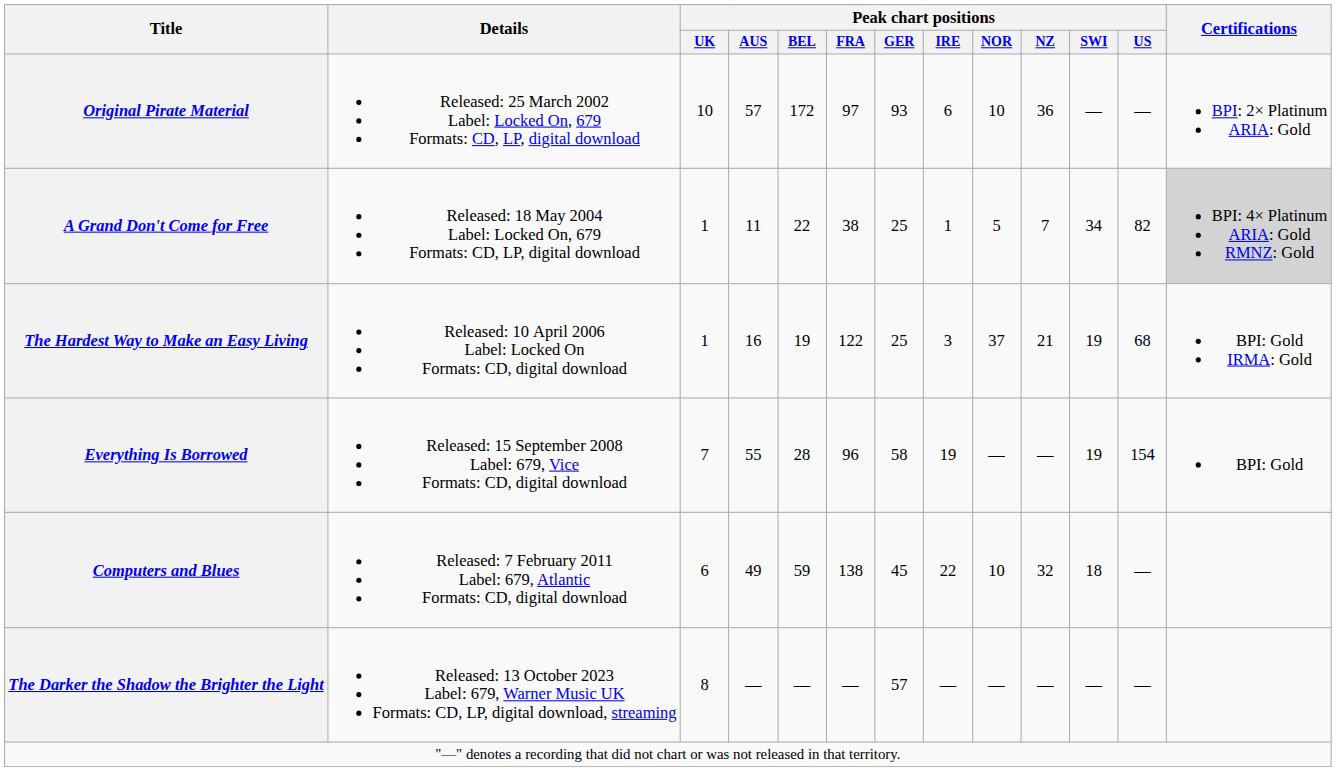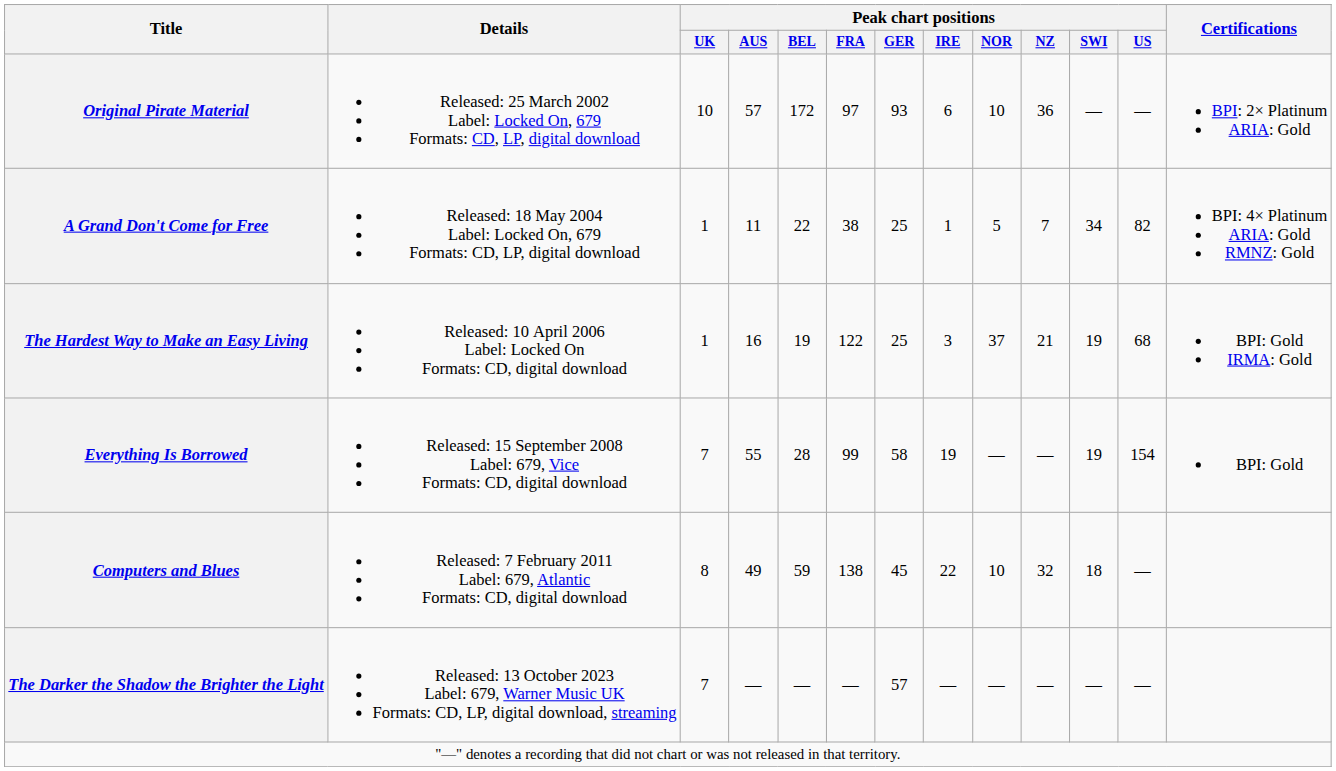 <table class="wikitable plainrowheaders" style="text-align:center;" border="1">
 <tr>
 <th scope="col" rowspan="2">Title</th>
 <th scope="col" rowspan="2">Details</th>
 <th scope="col" colspan="10">Peak chart positions</th>
 <th scope="col" rowspan="2"><a href='#'>Certifications</a></th>
 </tr>
 <tr>
 <th scope="col" style="width:3em;font-size:85%;"><a href='#'>UK</a><br></th>
 <th scope="col" style="width:3em;font-size:85%;"><a href='#'>AUS</a><br></th>
 <th scope="col" style="width:3em;font-size:85%;"><a href='#'>BEL</a><br></th>
 <th scope="col" style="width:3em;font-size:85%;"><a href='#'>FRA</a><br></th>
 <th scope="col" style="width:3em;font-size:85%;"><a href='#'>GER</a><br></th>
 <th scope="col" style="width:3em;font-size:85%;"><a href='#'>IRE</a><br></th>
 <th scope="col" style="width:3em;font-size:85%;"><a href='#'>NOR</a><br></th>
 <th scope="col" style="width:3em;font-size:85%;"><a href='#'>NZ</a><br></th>
 <th scope="col" style="width:3em;font-size:85%;"><a href='#'>SWI</a><br></th>
 <th scope="col" style="width:3em;font-size:85%;"><a href='#'>US</a><br></th>
 </tr>
 <tr>
 <th scope="row"><em><a href='#'>Original Pirate Material</a></em></th>
 <td><br><ul><li>Released: 25 March 2002</li><li>Label: <a href='#'>Locked On</a>, <a href='#'>679</a></li><li>Formats: <a href='#'>CD</a>, <a href='#'>LP</a>, <a href='#'>digital download</a></li></ul></td>
 <td>10</td>
 <td>57</td>
 <td>172</td>
 <td>97</td>
 <td>93</td>
 <td>6</td>
 <td>10</td>
 <td>36</td>
 <td>—</td>
 <td>—</td>
 <td><br><ul><li><a href='#'>BPI</a>: 2× Platinum</li><li><a href='#'>ARIA</a>: Gold</li></ul></td>
 </tr>
 <tr>
 <th scope="row"><em><a href='#'>A Grand Don't Come for Free</a></em></th>
 <td><br><ul><li>Released: 18 May 2004</li><li>Label: Locked On, 679</li><li>Formats: CD, LP, digital download</li></ul></td>
 <td>1</td>
 <td>11</td>
 <td>22</td>
 <td>38</td>
 <td>25</td>
 <td>1</td>
 <td>5</td>
 <td>7</td>
 <td>34</td>
 <td>82</td>
-<td style="background: lightgrey;"><br><ul><li>BPI: 4× Platinum</li><li><a href='#'>ARIA</a>: Gold</li><li><a href='#'>RMNZ</a>: Gold</li></ul></td>
+<td><br><ul><li>BPI: 4× Platinum</li><li><a href='#'>ARIA</a>: Gold</li><li><a href='#'>RMNZ</a>: Gold</li></ul></td>
 </tr>
 <tr>
 <th scope="row"><em><a href='#'>The Hardest Way to Make an Easy Living</a></em></th>
 <td><br><ul><li>Released: 10 April 2006</li><li>Label: Locked On</li><li>Formats: CD, digital download</li></ul></td>
 <td>1</td>
 <td>16</td>
 <td>19</td>
 <td>122</td>
 <td>25</td>
 <td>3</td>
 <td>37</td>
 <td>21</td>
 <td>19</td>
 <td>68</td>
 <td><br><ul><li>BPI: Gold</li><li><a href='#'>IRMA</a>: Gold</li></ul></td>
 </tr>
 <tr>
 <th scope="row"><em><a href='#'>Everything Is Borrowed</a></em></th>
 <td><br><ul><li>Released: 15 September 2008</li><li>Label: 679, <a href='#'>Vice</a></li><li>Formats: CD, digital download</li></ul></td>
 <td>7</td>
 <td>55</td>
 <td>28</td>
-<td>96</td>
+<td>99</td>
 <td>58</td>
 <td>19</td>
 <td>—</td>
 <td>—</td>
 <td>19</td>
 <td>154</td>
 <td><br><ul><li>BPI: Gold</li></ul></td>
 </tr>
 <tr>
 <th scope="row"><em><a href='#'>Computers and Blues</a></em></th>
 <td><br><ul><li>Released: 7 February 2011</li><li>Label: 679, <a href='#'>Atlantic</a></li><li>Formats: CD, digital download</li></ul></td>
-<td>6</td>
+<td>8</td>
 <td>49</td>
 <td>59</td>
 <td>138</td>
 <td>45</td>
 <td>22</td>
 <td>10</td>
 <td>32</td>
 <td>18</td>
 <td>—</td>
 <td></td>
 </tr>
 <tr>
 <th scope="row"><em><a href='#'>The Darker the Shadow the Brighter the Light</a></em></th>
 <td><br><ul><li>Released: 13 October 2023</li><li>Label: 679, <a href='#'>Warner Music UK</a></li><li>Formats: CD, LP, digital download, <a href='#'>streaming</a></li></ul></td>
-<td>8</td>
+<td>7</td>
 <td>—</td>
 <td>—</td>
 <td>—</td>
 <td>57</td>
 <td>—</td>
 <td>—</td>
 <td>—</td>
 <td>—</td>
 <td>—</td>
 <td></td>
 </tr>
 <tr>
 <td colspan="14" style="font-size:90%">"—" denotes a recording that did not chart or was not released in that territory.</td>
 </tr>
 </table>
